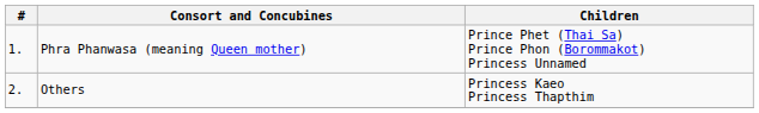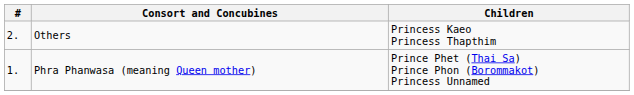 <table style="text-align:left" class="wikitable" width=50%>
 <tr>
 <th>#</th>
 <th>Consort and Concubines</th>
 <th>Children</th>
 </tr>
 <tr>
+<td>2.</td>
+<td>Others</td>
+<td>Princess Kaeo<br>Princess Thapthim</td>
+</tr>
+<tr>
 <td>1.</td>
 <td>Phra Phanwasa (meaning <a href='#'>Queen mother</a>)</td>
 <td>Prince Phet (<a href='#'>Thai Sa</a>)<br>Prince Phon (<a href='#'>Borommakot</a>)<br>Princess Unnamed</td>
 </tr>
 <tr>
-<td>2.</td>
-<td>Others</td>
-<td>Princess Kaeo<br>Princess Thapthim</td>
-</tr>
-<tr>
 </tr>
 </table>
